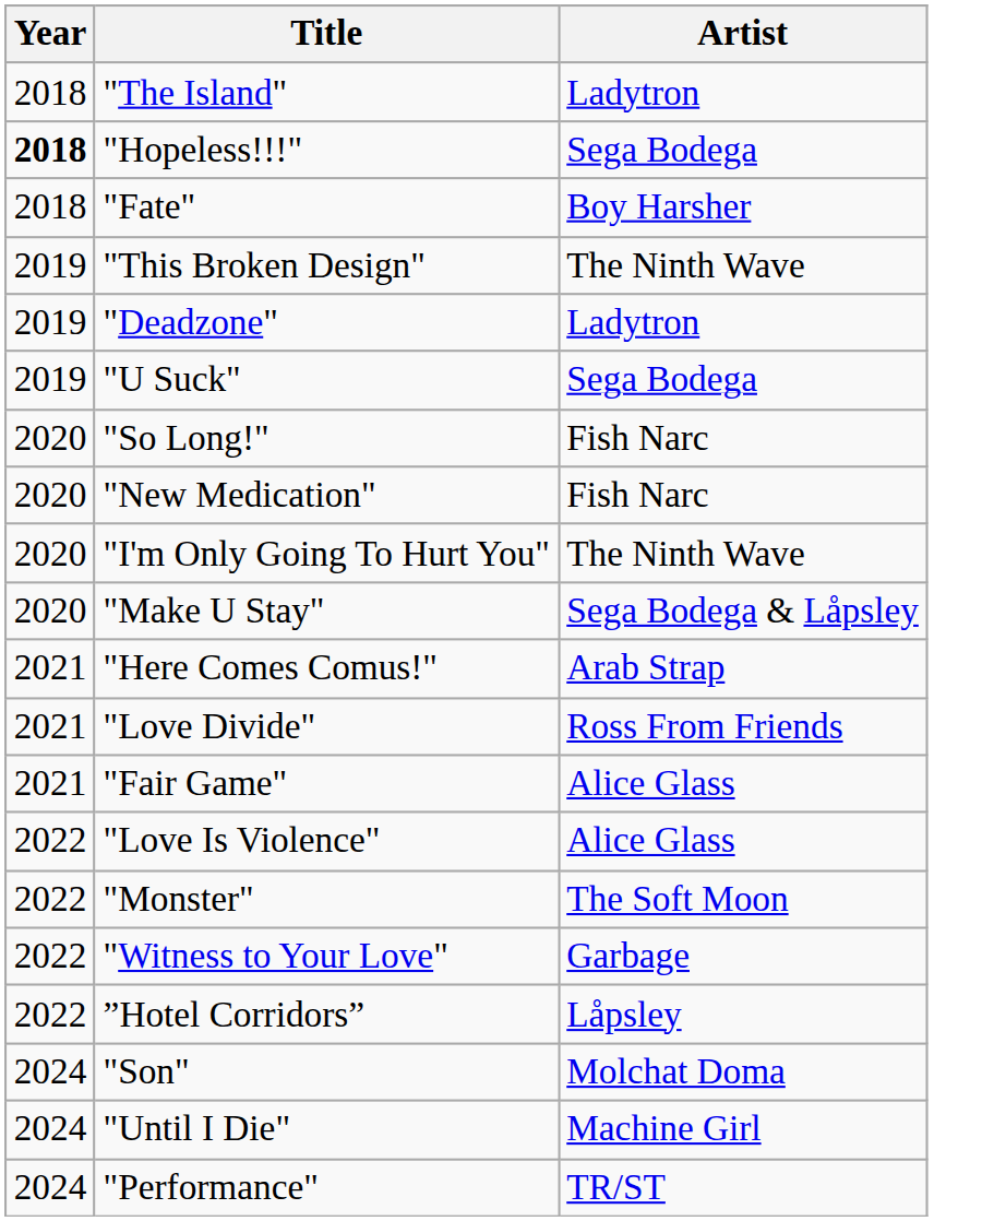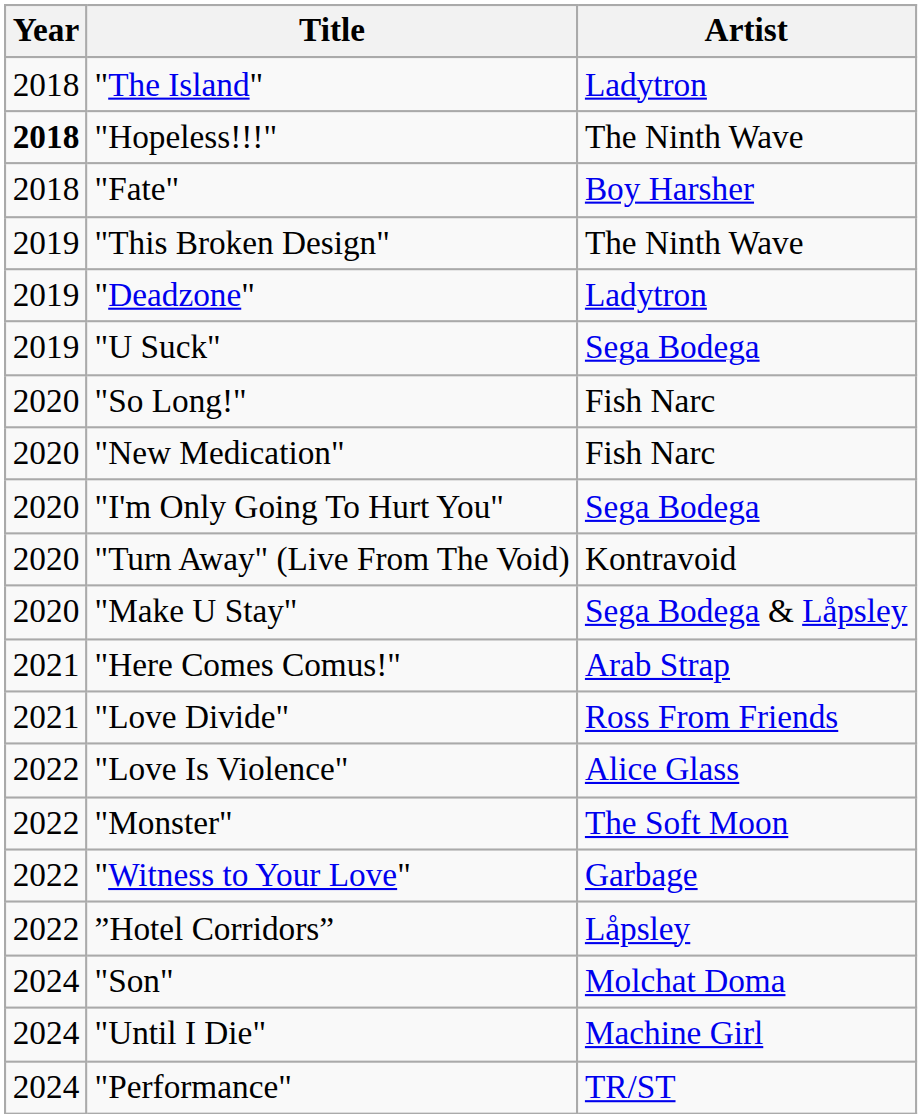 <table class="wikitable">
 <tr>
 <th>Year</th>
 <th>Title</th>
 <th>Artist</th>
 </tr>
 <tr>
 <td>2018</td>
 <td>"<a href='#'>The Island</a>"</td>
 <td><a href='#'>Ladytron</a></td>
 </tr>
 <tr>
 <td><strong>2018</strong></td>
 <td>"Hopeless!!!"</td>
-<td><a href='#'>Sega Bodega</a></td>
+<td>The Ninth Wave</td>
 </tr>
 <tr>
 <td>2018</td>
 <td>"Fate"</td>
 <td><a href='#'>Boy Harsher</a></td>
 </tr>
 <tr>
 <td>2019</td>
 <td>"This Broken Design"</td>
 <td>The Ninth Wave</td>
 </tr>
 <tr>
 <td>2019</td>
 <td>"<a href='#'>Deadzone</a>"</td>
 <td><a href='#'>Ladytron</a></td>
 </tr>
 <tr>
 <td>2019</td>
 <td>"U Suck"</td>
 <td><a href='#'>Sega Bodega</a></td>
 </tr>
 <tr>
 <td>2020</td>
 <td>"So Long!"</td>
 <td>Fish Narc</td>
 </tr>
 <tr>
 <td>2020</td>
 <td>"New Medication"</td>
 <td>Fish Narc</td>
 </tr>
 <tr>
 <td>2020</td>
 <td>"I'm Only Going To Hurt You"</td>
-<td>The Ninth Wave</td>
+<td><a href='#'>Sega Bodega</a></td>
+</tr>
+<tr>
+<td>2020</td>
+<td>"Turn Away" (Live From The Void)</td>
+<td>Kontravoid</td>
 </tr>
 <tr>
 <td>2020</td>
 <td>"Make U Stay"</td>
 <td><a href='#'>Sega Bodega</a> & <a href='#'>Låpsley</a></td>
 </tr>
 <tr>
 <td>2021</td>
 <td>"Here Comes Comus!"</td>
 <td><a href='#'>Arab Strap</a></td>
 </tr>
 <tr>
 <td>2021</td>
 <td>"Love Divide"</td>
 <td><a href='#'>Ross From Friends</a></td>
-</tr>
-<tr>
-<td>2021</td>
-<td>"Fair Game"</td>
-<td><a href='#'>Alice Glass</a></td>
 </tr>
 <tr>
 <td>2022</td>
 <td>"Love Is Violence"</td>
 <td><a href='#'>Alice Glass</a></td>
 </tr>
 <tr>
 <td>2022</td>
 <td>"Monster"</td>
 <td><a href='#'>The Soft Moon</a></td>
 </tr>
 <tr>
 <td>2022</td>
 <td>"<a href='#'>Witness to Your Love</a>"</td>
 <td><a href='#'>Garbage</a></td>
 </tr>
 <tr>
 <td>2022</td>
 <td>”Hotel Corridors”</td>
 <td><a href='#'>Låpsley</a></td>
 </tr>
 <tr>
 <td>2024</td>
 <td>"Son"</td>
 <td><a href='#'>Molchat Doma</a></td>
 </tr>
 <tr>
 <td>2024</td>
 <td>"Until I Die"</td>
 <td><a href='#'>Machine Girl</a></td>
 </tr>
 <tr>
 <td>2024</td>
 <td>"Performance"</td>
 <td><a href='#'>TR/ST</a></td>
 </tr>
 </table>
